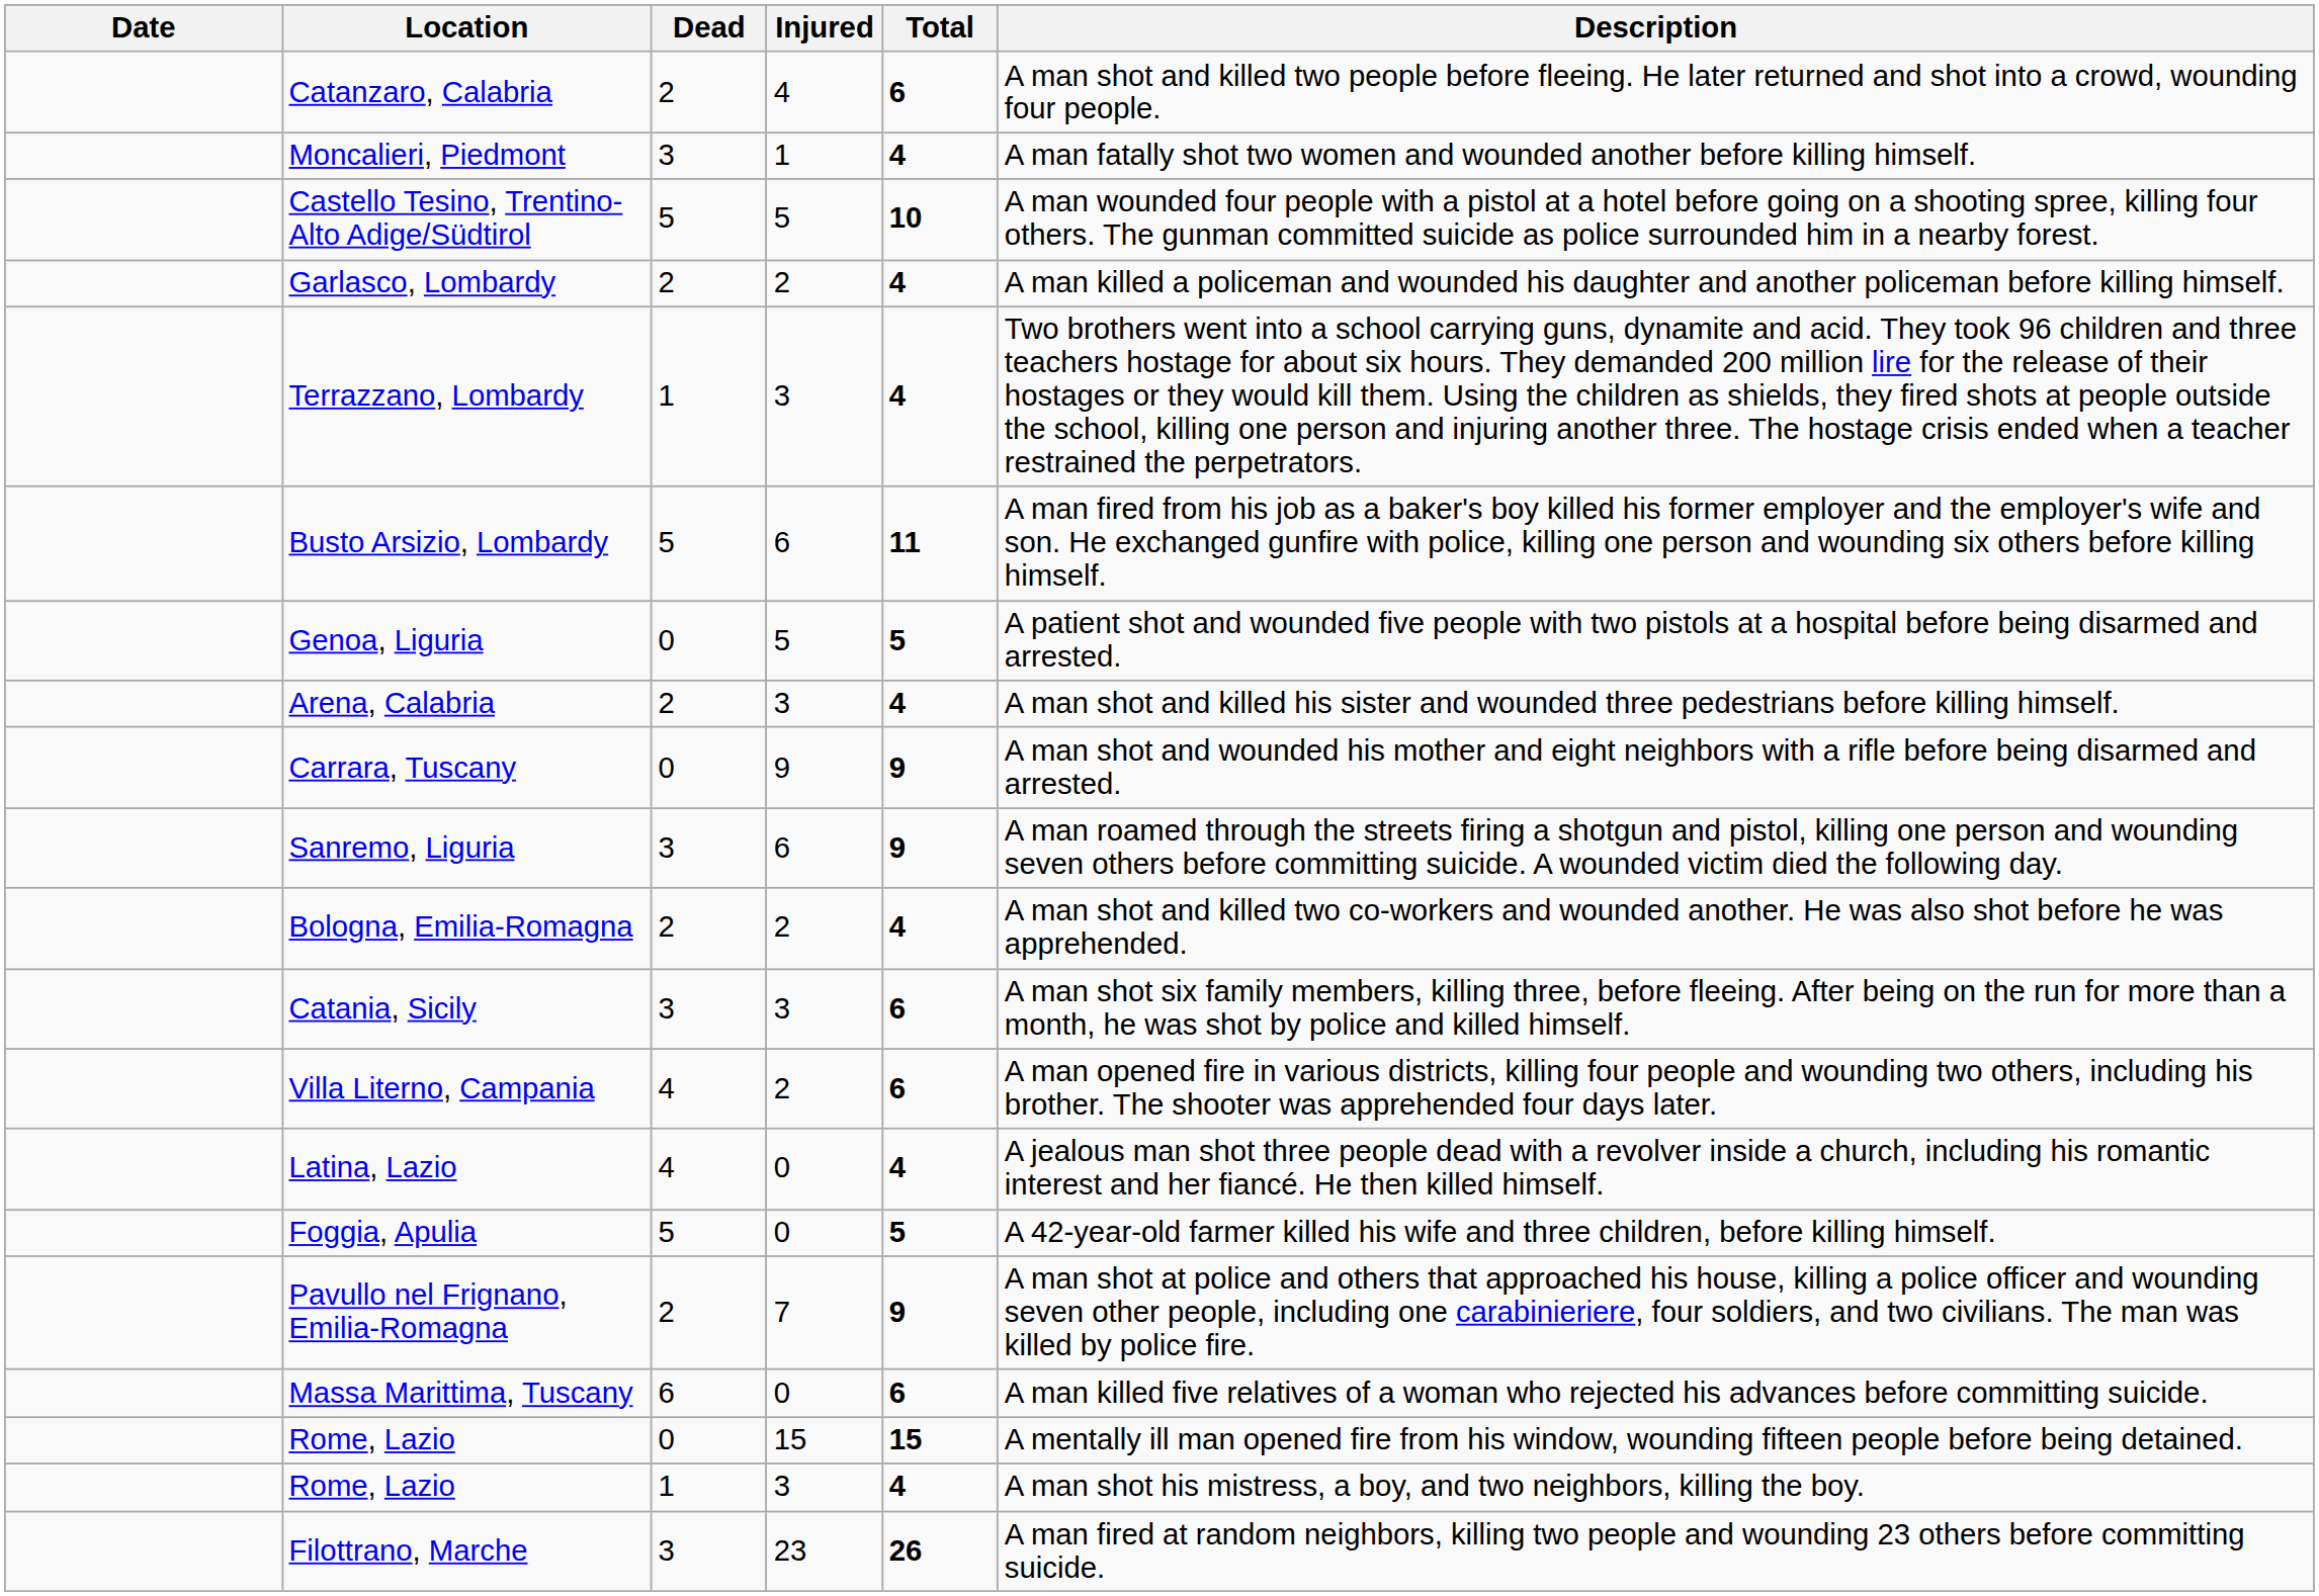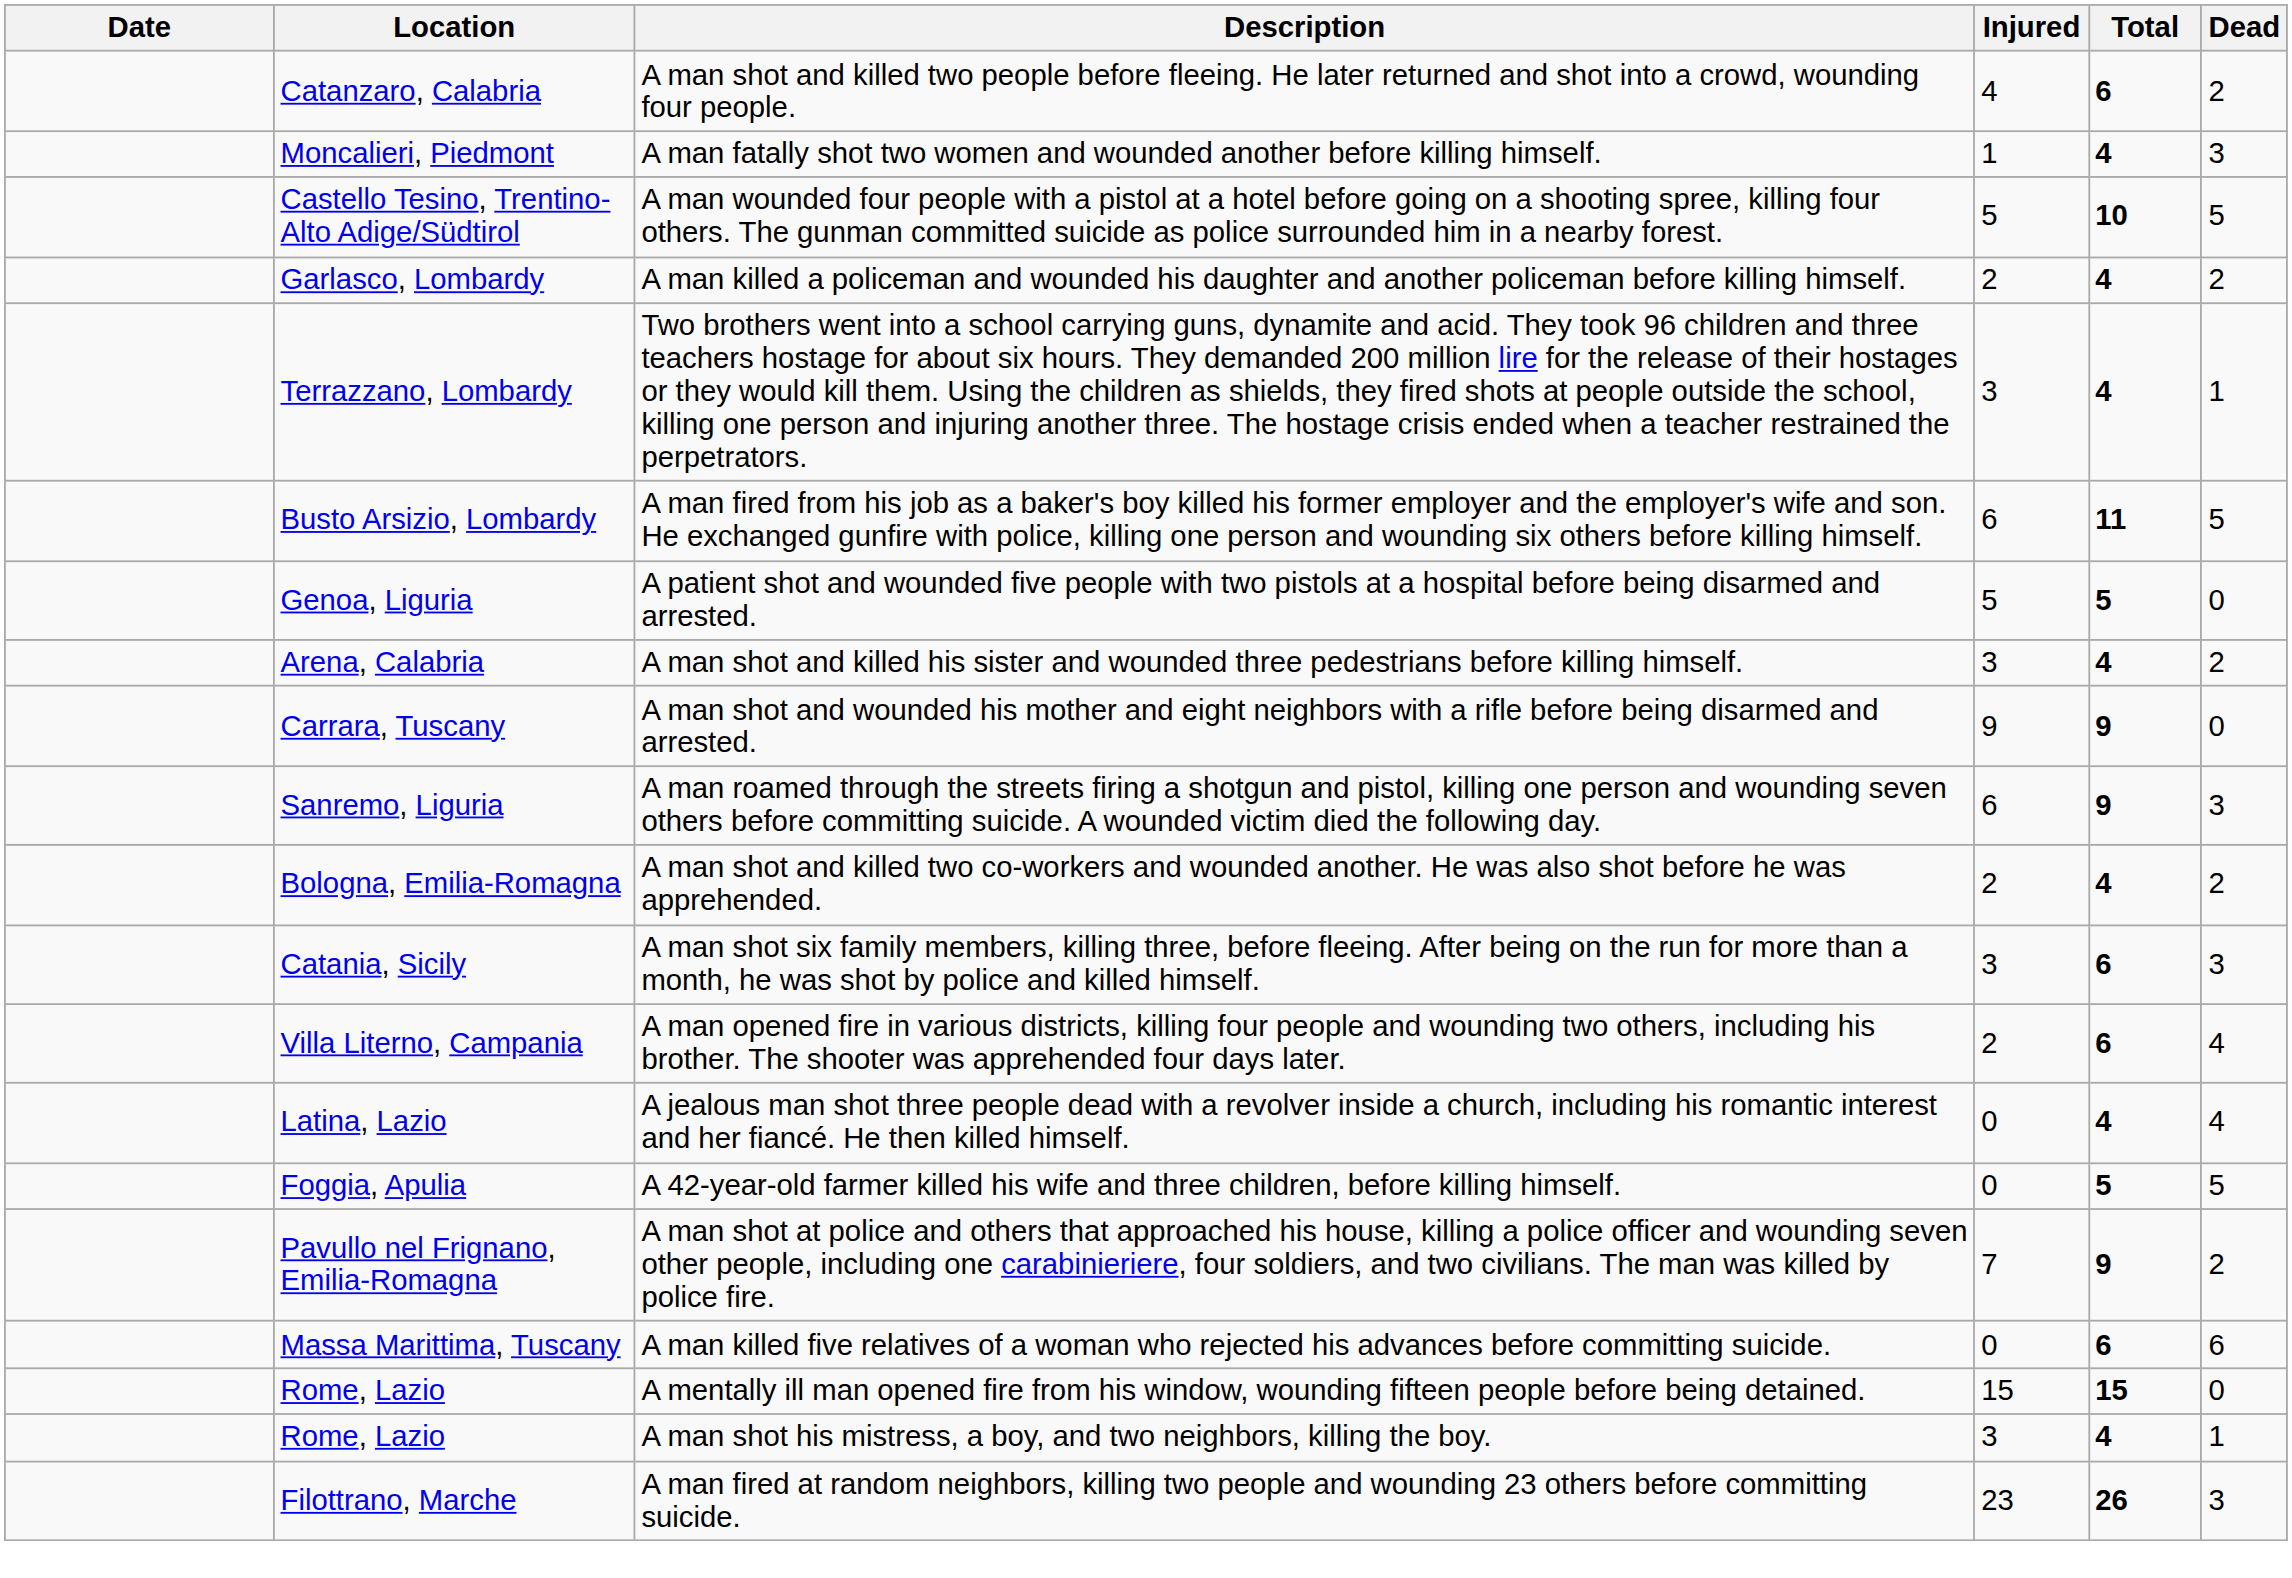 <table class="wikitable sortable mw-datatable">
 <tr>
 <th width=12%>Date</th>
 <th width=16%>Location</th>
-<th width=5%>Dead</th>
+<th width=60%>Description</th>
 <th width=5%>Injured</th>
 <th width=5%>Total</th>
-<th width=60%>Description</th>
+<th width=5%>Dead</th>
 </tr>
 <tr>
 <td></td>
 <td><a href='#'>Catanzaro</a>, <a href='#'>Calabria</a></td>
-<td>2</td>
+<td>A man shot and killed two people before fleeing. He later returned and shot into a crowd, wounding four people.</td>
 <td>4</td>
 <td><strong>6</strong></td>
-<td>A man shot and killed two people before fleeing. He later returned and shot into a crowd, wounding four people.</td>
+<td>2</td>
 </tr>
 <tr>
 <td></td>
 <td><a href='#'>Moncalieri</a>, <a href='#'>Piedmont</a></td>
-<td>3</td>
+<td>A man fatally shot two women and wounded another before killing himself.</td>
 <td>1</td>
 <td><strong>4</strong></td>
-<td>A man fatally shot two women and wounded another before killing himself.</td>
+<td>3</td>
 </tr>
 <tr>
 <td></td>
 <td><a href='#'>Castello Tesino</a>, <a href='#'>Trentino-Alto Adige/Südtirol</a></td>
-<td>5</td>
+<td>A man wounded four people with a pistol at a hotel before going on a shooting spree, killing four others. The gunman committed suicide as police surrounded him in a nearby forest.</td>
 <td>5</td>
 <td><strong>10</strong></td>
-<td>A man wounded four people with a pistol at a hotel before going on a shooting spree, killing four others. The gunman committed suicide as police surrounded him in a nearby forest.</td>
+<td>5</td>
 </tr>
 <tr>
 <td></td>
 <td><a href='#'>Garlasco</a>, <a href='#'>Lombardy</a></td>
-<td>2</td>
+<td>A man killed a policeman and wounded his daughter and another policeman before killing himself.</td>
 <td>2</td>
 <td><strong>4</strong></td>
-<td>A man killed a policeman and wounded his daughter and another policeman before killing himself.</td>
+<td>2</td>
 </tr>
 <tr>
 <td></td>
 <td><a href='#'>Terrazzano</a>, <a href='#'>Lombardy</a></td>
-<td>1</td>
+<td>Two brothers went into a school carrying guns, dynamite and acid. They took 96 children and three teachers hostage for about six hours. They demanded 200 million <a href='#'>lire</a> for the release of their hostages or they would kill them. Using the children as shields, they fired shots at people outside the school, killing one person and injuring another three. The hostage crisis ended when a teacher restrained the perpetrators.</td>
 <td>3</td>
 <td><strong>4</strong></td>
-<td>Two brothers went into a school carrying guns, dynamite and acid. They took 96 children and three teachers hostage for about six hours. They demanded 200 million <a href='#'>lire</a> for the release of their hostages or they would kill them. Using the children as shields, they fired shots at people outside the school, killing one person and injuring another three. The hostage crisis ended when a teacher restrained the perpetrators.</td>
+<td>1</td>
 </tr>
 <tr>
 <td></td>
 <td><a href='#'>Busto Arsizio</a>, <a href='#'>Lombardy</a></td>
-<td>5</td>
+<td>A man fired from his job as a baker's boy killed his former employer and the employer's wife and son. He exchanged gunfire with police, killing one person and wounding six others before killing himself.</td>
 <td>6</td>
 <td><strong>11</strong></td>
-<td>A man fired from his job as a baker's boy killed his former employer and the employer's wife and son. He exchanged gunfire with police, killing one person and wounding six others before killing himself.</td>
+<td>5</td>
 </tr>
 <tr>
 <td></td>
 <td><a href='#'>Genoa</a>, <a href='#'>Liguria</a></td>
-<td>0</td>
+<td>A patient shot and wounded five people with two pistols at a hospital before being disarmed and arrested.</td>
 <td>5</td>
 <td><strong>5</strong></td>
-<td>A patient shot and wounded five people with two pistols at a hospital before being disarmed and arrested.</td>
+<td>0</td>
 </tr>
 <tr>
 <td></td>
 <td><a href='#'>Arena</a>, <a href='#'>Calabria</a></td>
-<td>2</td>
+<td>A man shot and killed his sister and wounded three pedestrians before killing himself.</td>
 <td>3</td>
 <td><strong>4</strong></td>
-<td>A man shot and killed his sister and wounded three pedestrians before killing himself.</td>
+<td>2</td>
 </tr>
 <tr>
 <td></td>
 <td><a href='#'>Carrara</a>, <a href='#'>Tuscany</a></td>
-<td>0</td>
+<td>A man shot and wounded his mother and eight neighbors with a rifle before being disarmed and arrested.</td>
 <td>9</td>
 <td><strong>9</strong></td>
-<td>A man shot and wounded his mother and eight neighbors with a rifle before being disarmed and arrested.</td>
+<td>0</td>
 </tr>
 <tr>
 <td></td>
 <td><a href='#'>Sanremo</a>, <a href='#'>Liguria</a></td>
-<td>3</td>
+<td>A man roamed through the streets firing a shotgun and pistol, killing one person and wounding seven others before committing suicide. A wounded victim died the following day.</td>
 <td>6</td>
 <td><strong>9</strong></td>
-<td>A man roamed through the streets firing a shotgun and pistol, killing one person and wounding seven others before committing suicide. A wounded victim died the following day.</td>
+<td>3</td>
 </tr>
 <tr>
 <td></td>
 <td><a href='#'>Bologna</a>, <a href='#'>Emilia-Romagna</a></td>
-<td>2</td>
+<td>A man shot and killed two co-workers and wounded another. He was also shot before he was apprehended.</td>
 <td>2</td>
 <td><strong>4</strong></td>
-<td>A man shot and killed two co-workers and wounded another. He was also shot before he was apprehended.</td>
+<td>2</td>
 </tr>
 <tr>
 <td></td>
 <td><a href='#'>Catania</a>, <a href='#'>Sicily</a></td>
-<td>3</td>
+<td>A man shot six family members, killing three, before fleeing. After being on the run for more than a month, he was shot by police and killed himself.</td>
 <td>3</td>
 <td><strong>6</strong></td>
-<td>A man shot six family members, killing three, before fleeing. After being on the run for more than a month, he was shot by police and killed himself.</td>
+<td>3</td>
 </tr>
 <tr>
 <td></td>
 <td><a href='#'>Villa Literno</a>, <a href='#'>Campania</a></td>
-<td>4</td>
+<td>A man opened fire in various districts, killing four people and wounding two others, including his brother. The shooter was apprehended  four days later.</td>
 <td>2</td>
 <td><strong>6</strong></td>
-<td>A man opened fire in various districts, killing four people and wounding two others, including his brother. The shooter was apprehended  four days later.</td>
+<td>4</td>
 </tr>
 <tr>
 <td></td>
 <td><a href='#'>Latina</a>, <a href='#'>Lazio</a></td>
-<td>4</td>
+<td>A jealous man shot three people dead with a revolver inside a church, including his romantic interest and her fiancé. He then killed himself.</td>
 <td>0</td>
 <td><strong>4</strong></td>
-<td>A jealous man shot three people dead with a revolver inside a church, including his romantic interest and her fiancé. He then killed himself.</td>
+<td>4</td>
 </tr>
 <tr>
 <td></td>
 <td><a href='#'>Foggia</a>, <a href='#'>Apulia</a></td>
-<td>5</td>
+<td>A 42-year-old farmer killed his wife and three children, before killing himself.</td>
 <td>0</td>
 <td><strong>5</strong></td>
-<td>A 42-year-old farmer killed his wife and three children, before killing himself.</td>
+<td>5</td>
 </tr>
 <tr>
 <td></td>
 <td><a href='#'>Pavullo nel Frignano</a>, <a href='#'>Emilia-Romagna</a></td>
-<td>2</td>
+<td>A man shot at police and others that approached his house, killing a police officer and wounding seven other people, including one <a href='#'>carabinieriere</a>, four soldiers, and two civilians. The man was killed by police fire.</td>
 <td>7</td>
 <td><strong>9</strong></td>
-<td>A man shot at police and others that approached his house, killing a police officer and wounding seven other people, including one <a href='#'>carabinieriere</a>, four soldiers, and two civilians. The man was killed by police fire.</td>
+<td>2</td>
 </tr>
 <tr>
 <td></td>
 <td><a href='#'>Massa Marittima</a>, <a href='#'>Tuscany</a></td>
-<td>6</td>
+<td>A man killed five relatives of a woman who rejected his advances before committing suicide.</td>
 <td>0</td>
 <td><strong>6</strong></td>
-<td>A man killed five relatives of a woman who rejected his advances before committing suicide.</td>
+<td>6</td>
 </tr>
 <tr>
 <td></td>
 <td><a href='#'>Rome</a>, <a href='#'>Lazio</a></td>
-<td>0</td>
+<td>A mentally ill man opened fire from his window, wounding fifteen people before being detained.</td>
 <td>15</td>
 <td><strong>15</strong></td>
-<td>A mentally ill man opened fire from his window, wounding fifteen people before being detained.</td>
+<td>0</td>
 </tr>
 <tr>
 <td></td>
 <td><a href='#'>Rome</a>, <a href='#'>Lazio</a></td>
-<td>1</td>
+<td>A man shot his mistress, a boy, and two neighbors, killing the boy.</td>
 <td>3</td>
 <td><strong>4</strong></td>
-<td>A man shot his mistress, a boy, and two neighbors, killing the boy.</td>
+<td>1</td>
 </tr>
 <tr>
 <td></td>
 <td><a href='#'>Filottrano</a>, <a href='#'>Marche</a></td>
-<td>3</td>
+<td>A man fired at random neighbors, killing two people and wounding 23 others before committing suicide.</td>
 <td>23</td>
 <td><strong>26</strong></td>
-<td>A man fired at random neighbors, killing two people and wounding 23 others before committing suicide.</td>
+<td>3</td>
 </tr>
 </table>
